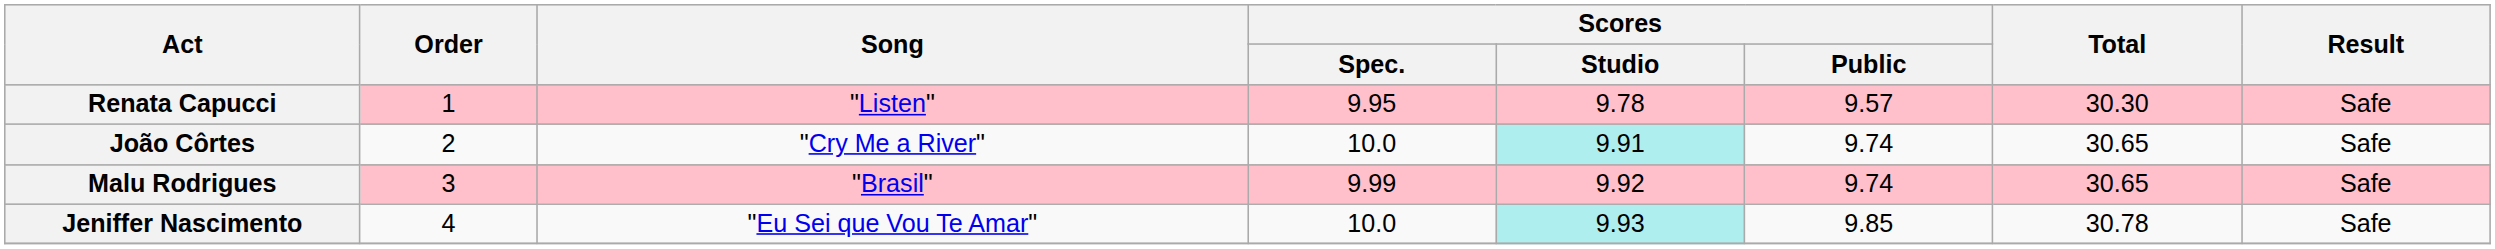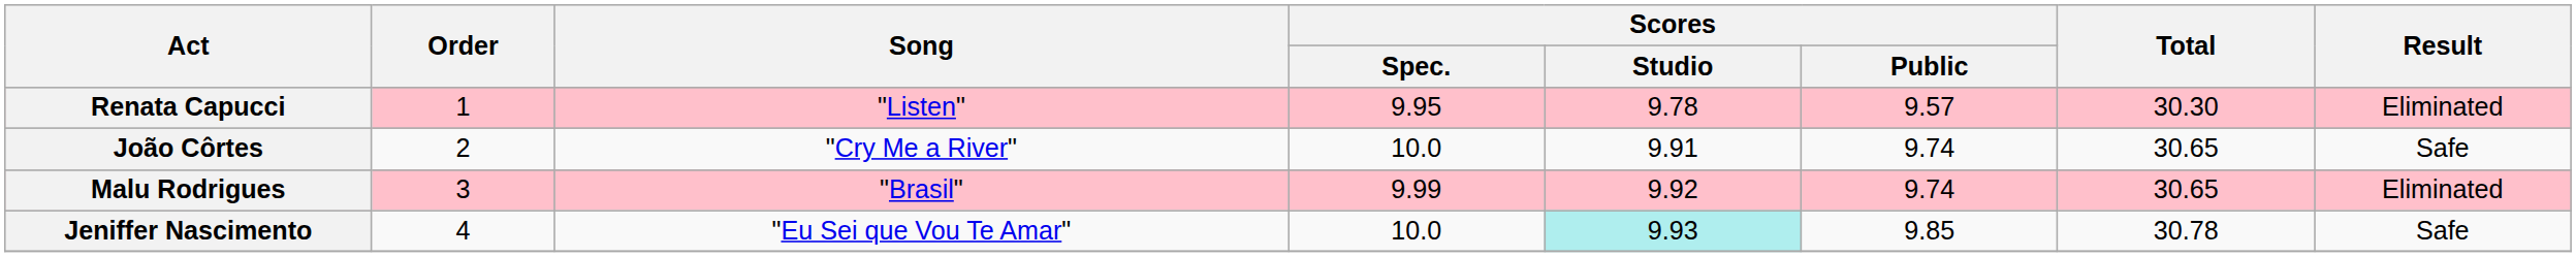 <table class="wikitable plainrowheaders" style="text-align:center; width:100%;">
 <tr>
 <th scope="col" rowspan=2 width="10.0%">Act</th>
 <th scope="col" rowspan=2 width="05.0%">Order</th>
 <th scope="col" rowspan=2 width="20.0%">Song</th>
 <th scope="col" colspan=3 width="20.0%">Scores</th>
 <th scope="col" rowspan=2 width="07.0%">Total</th>
 <th scope="col" rowspan=2 width="07.0%">Result</th>
 </tr>
 <tr>
 <th scope="col" width="07.0%">Spec.</th>
 <th scope="col" width="07.0%">Studio</th>
 <th scope="col" width="07.0%">Public</th>
 </tr>
 <tr bgcolor=FFC0CB>
 <th scope="row">Renata Capucci</th>
 <td>1</td>
 <td>"<a href='#'>Listen</a>"</td>
 <td>9.95 </td>
 <td>9.78</td>
 <td>9.57</td>
 <td>30.30</td>
-<td>Safe</td>
+<td>Eliminated</td>
 </tr>
 <tr>
 <th scope="row">João Côrtes</th>
 <td>2</td>
 <td>"<a href='#'>Cry Me a River</a>"</td>
 <td>10.0 </td>
-<td style="background: paleturquoise;">9.91</td>
+<td>9.91</td>
 <td>9.74</td>
 <td>30.65</td>
 <td>Safe</td>
 </tr>
 <tr bgcolor=FFC0CB>
 <th scope="row">Malu Rodrigues</th>
 <td>3</td>
 <td>"<a href='#'>Brasil</a>"</td>
 <td>9.99 </td>
 <td>9.92</td>
 <td>9.74</td>
 <td>30.65</td>
-<td>Safe</td>
+<td>Eliminated</td>
 </tr>
 <tr>
 <th scope="row">Jeniffer Nascimento</th>
 <td>4</td>
 <td>"<a href='#'>Eu Sei que Vou Te Amar</a>"</td>
 <td>10.0 </td>
 <td style="background: paleturquoise;">9.93</td>
 <td>9.85</td>
 <td>30.78</td>
 <td>Safe</td>
 </tr>
 <tr>
 </tr>
 </table>
